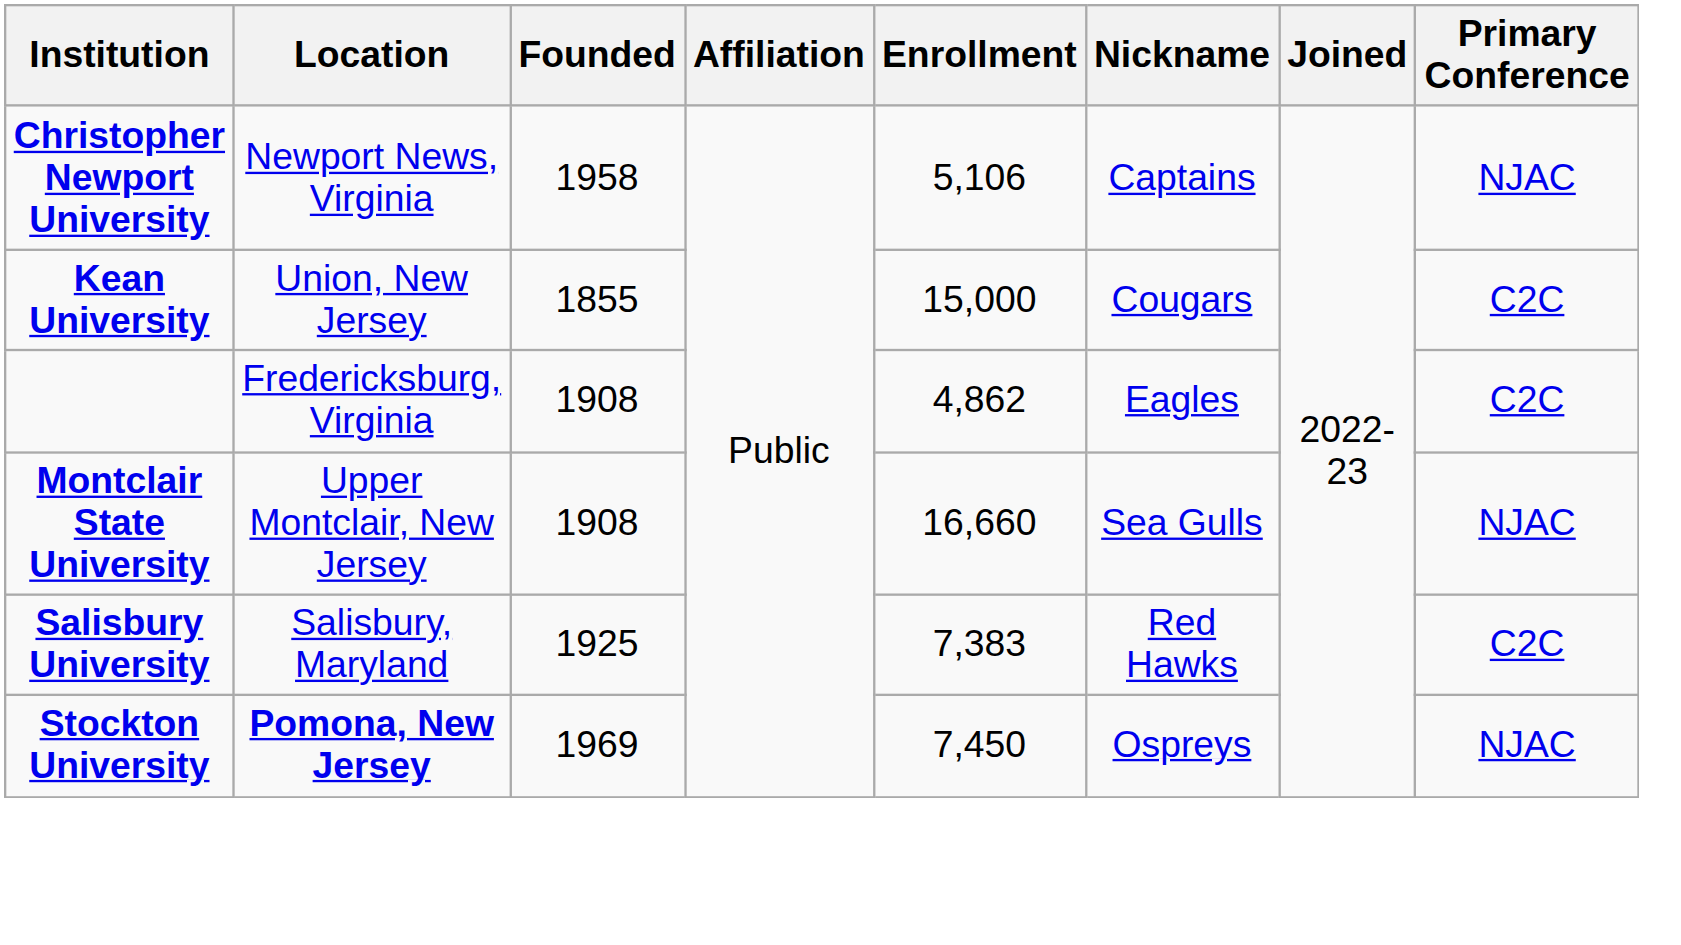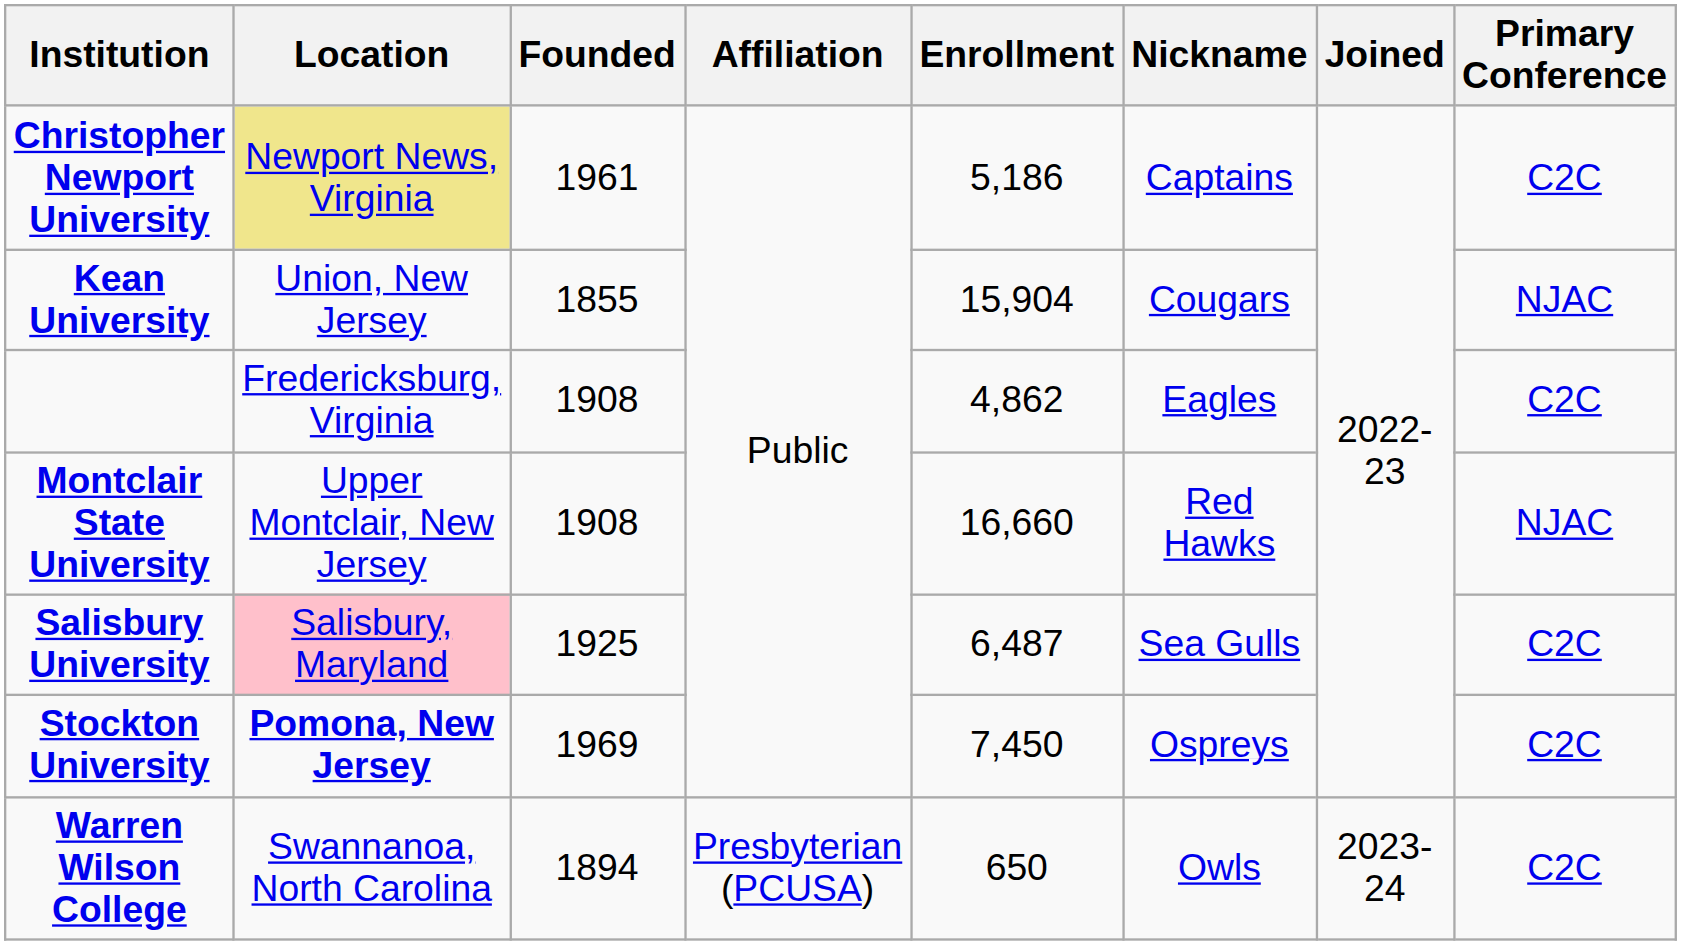 <table class="wikitable sortable" style="text-align:center;">
 <tr>
 <th>Institution</th>
 <th>Location</th>
 <th>Founded</th>
 <th>Affiliation</th>
 <th>Enrollment</th>
 <th>Nickname</th>
 <th>Joined</th>
 <th>Primary<br>Conference</th>
 </tr>
 <tr>
 <td><strong><a href='#'>Christopher Newport University</a></strong></td>
-<td><a href='#'>Newport News, Virginia</a></td>
-<td>1958</td>
+<td style="background: khaki;"><a href='#'>Newport News, Virginia</a></td>
+<td>1961</td>
 <td rowspan="6">Public</td>
-<td>5,106</td>
+<td>5,186</td>
 <td><a href='#'>Captains</a></td>
 <td rowspan="6">2022-23</td>
-<td><a href='#'>NJAC</a></td>
+<td><a href='#'>C2C</a></td>
 </tr>
 <tr>
 <td><strong><a href='#'>Kean University</a></strong></td>
 <td><a href='#'>Union, New Jersey</a></td>
 <td>1855</td>
-<td>15,000</td>
+<td>15,904</td>
 <td><a href='#'>Cougars</a></td>
-<td><a href='#'>C2C</a></td>
+<td><a href='#'>NJAC</a></td>
 </tr>
 <tr>
 <td></td>
 <td><a href='#'>Fredericksburg, Virginia</a></td>
 <td>1908</td>
 <td>4,862</td>
 <td><a href='#'>Eagles</a></td>
 <td><a href='#'>C2C</a></td>
 </tr>
 <tr>
 <td><strong><a href='#'>Montclair State University</a></strong></td>
 <td><a href='#'>Upper Montclair, New Jersey</a></td>
 <td>1908</td>
 <td>16,660</td>
-<td><a href='#'>Sea Gulls</a></td>
+<td><a href='#'>Red Hawks</a></td>
 <td><a href='#'>NJAC</a></td>
 </tr>
 <tr>
 <td><strong><a href='#'>Salisbury University</a></strong></td>
-<td><a href='#'>Salisbury, Maryland</a></td>
+<td style="background: pink;"><a href='#'>Salisbury, Maryland</a></td>
 <td>1925</td>
-<td>7,383</td>
-<td><a href='#'>Red Hawks</a></td>
+<td>6,487</td>
+<td><a href='#'>Sea Gulls</a></td>
 <td><a href='#'>C2C</a></td>
 </tr>
 <tr>
 <td><strong><a href='#'>Stockton University</a></strong></td>
 <td><strong><a href='#'>Pomona, New Jersey</a></strong></td>
 <td>1969</td>
 <td>7,450</td>
 <td><a href='#'>Ospreys</a></td>
-<td><a href='#'>NJAC</a></td>
+<td><a href='#'>C2C</a></td>
+</tr>
+<tr>
+<td><strong><a href='#'>Warren Wilson College</a></strong></td>
+<td><a href='#'>Swannanoa, North Carolina</a></td>
+<td>1894</td>
+<td><a href='#'>Presbyterian</a><br>(<a href='#'>PCUSA</a>)</td>
+<td>650</td>
+<td><a href='#'>Owls</a></td>
+<td>2023-24</td>
+<td><a href='#'>C2C</a></td>
 </tr>
 </table>
